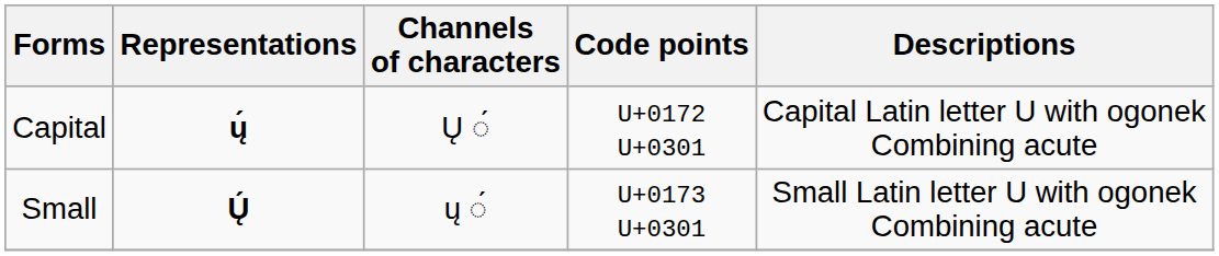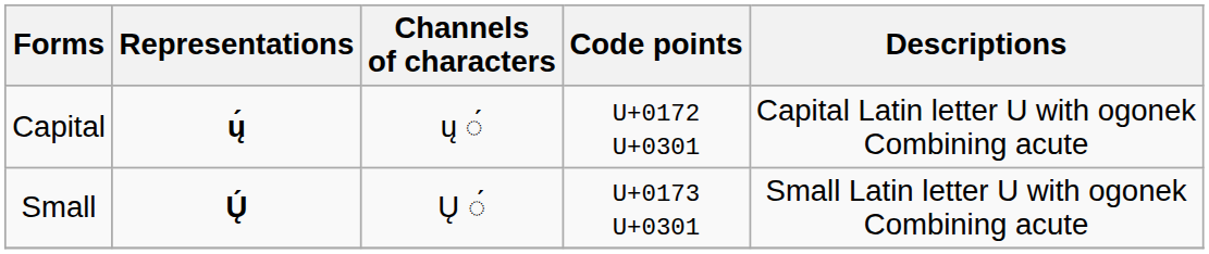 <table class="wikitable" style="text-align: center">
 <tr>
 <th>Forms</th>
 <th>Representations</th>
 <th>Channels<br>of characters</th>
 <th>Code points</th>
 <th>Descriptions</th>
 </tr>
 <tr>
 <td>Capital</td>
 <td><strong>ų́</strong></td>
-<td>Ų ◌́</td>
+<td>ų ◌́</td>
 <td><code>U+0172<br>U+0301</code></td>
 <td>Capital Latin letter U with ogonek<br>Combining acute</td>
 </tr>
 <tr>
 <td>Small</td>
 <td><strong>Ų́</strong></td>
-<td>ų ◌́</td>
+<td>Ų ◌́</td>
 <td><code>U+0173<br>U+0301</code></td>
 <td>Small Latin letter U with ogonek<br>Combining acute</td>
 </tr>
 <tr>
 </tr>
 </table>
